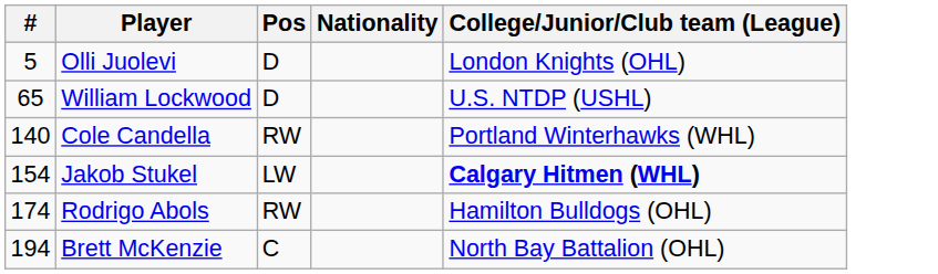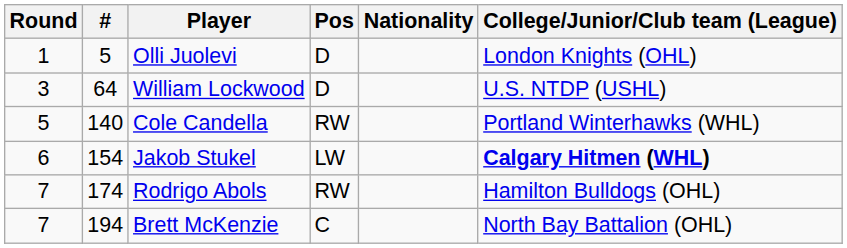 <table class="wikitable">
 <tr>
+<th>Round</th>
 <th>#</th>
 <th>Player</th>
 <th>Pos</th>
 <th>Nationality</th>
 <th>College/Junior/Club team (League)</th>
 </tr>
 <tr>
+<td style="text-align:center">1</td>
 <td style="text-align:center">5</td>
 <td><a href='#'>Olli Juolevi</a></td>
 <td>D</td>
 <td></td>
 <td><a href='#'>London Knights</a> (<a href='#'>OHL</a>)</td>
 </tr>
 <tr>
-<td style="text-align:center">65</td>
+<td style="text-align:center">3</td>
+<td style="text-align:center">64</td>
 <td><a href='#'>William Lockwood</a></td>
 <td>D</td>
 <td></td>
 <td><a href='#'>U.S. NTDP</a> (<a href='#'>USHL</a>)</td>
 </tr>
 <tr>
+<td style="text-align:center">5</td>
 <td style="text-align:center">140</td>
 <td><a href='#'>Cole Candella</a></td>
 <td>RW</td>
 <td></td>
 <td><a href='#'>Portland Winterhawks</a> (WHL)</td>
 </tr>
 <tr>
+<td style="text-align:center">6</td>
 <td style="text-align:center">154</td>
 <td><a href='#'>Jakob Stukel</a></td>
 <td>LW</td>
 <td></td>
 <td><strong><a href='#'>Calgary Hitmen</a> (<a href='#'>WHL</a>)</strong></td>
 </tr>
 <tr>
+<td style="text-align:center">7</td>
 <td style="text-align:center">174</td>
 <td><a href='#'>Rodrigo Abols</a></td>
 <td>RW</td>
 <td></td>
 <td><a href='#'>Hamilton Bulldogs</a> (OHL)</td>
 </tr>
 <tr>
+<td style="text-align:center">7</td>
 <td style="text-align:center">194</td>
 <td><a href='#'>Brett McKenzie</a></td>
 <td>C</td>
 <td></td>
 <td><a href='#'>North Bay Battalion</a> (OHL)</td>
 </tr>
 </table>
